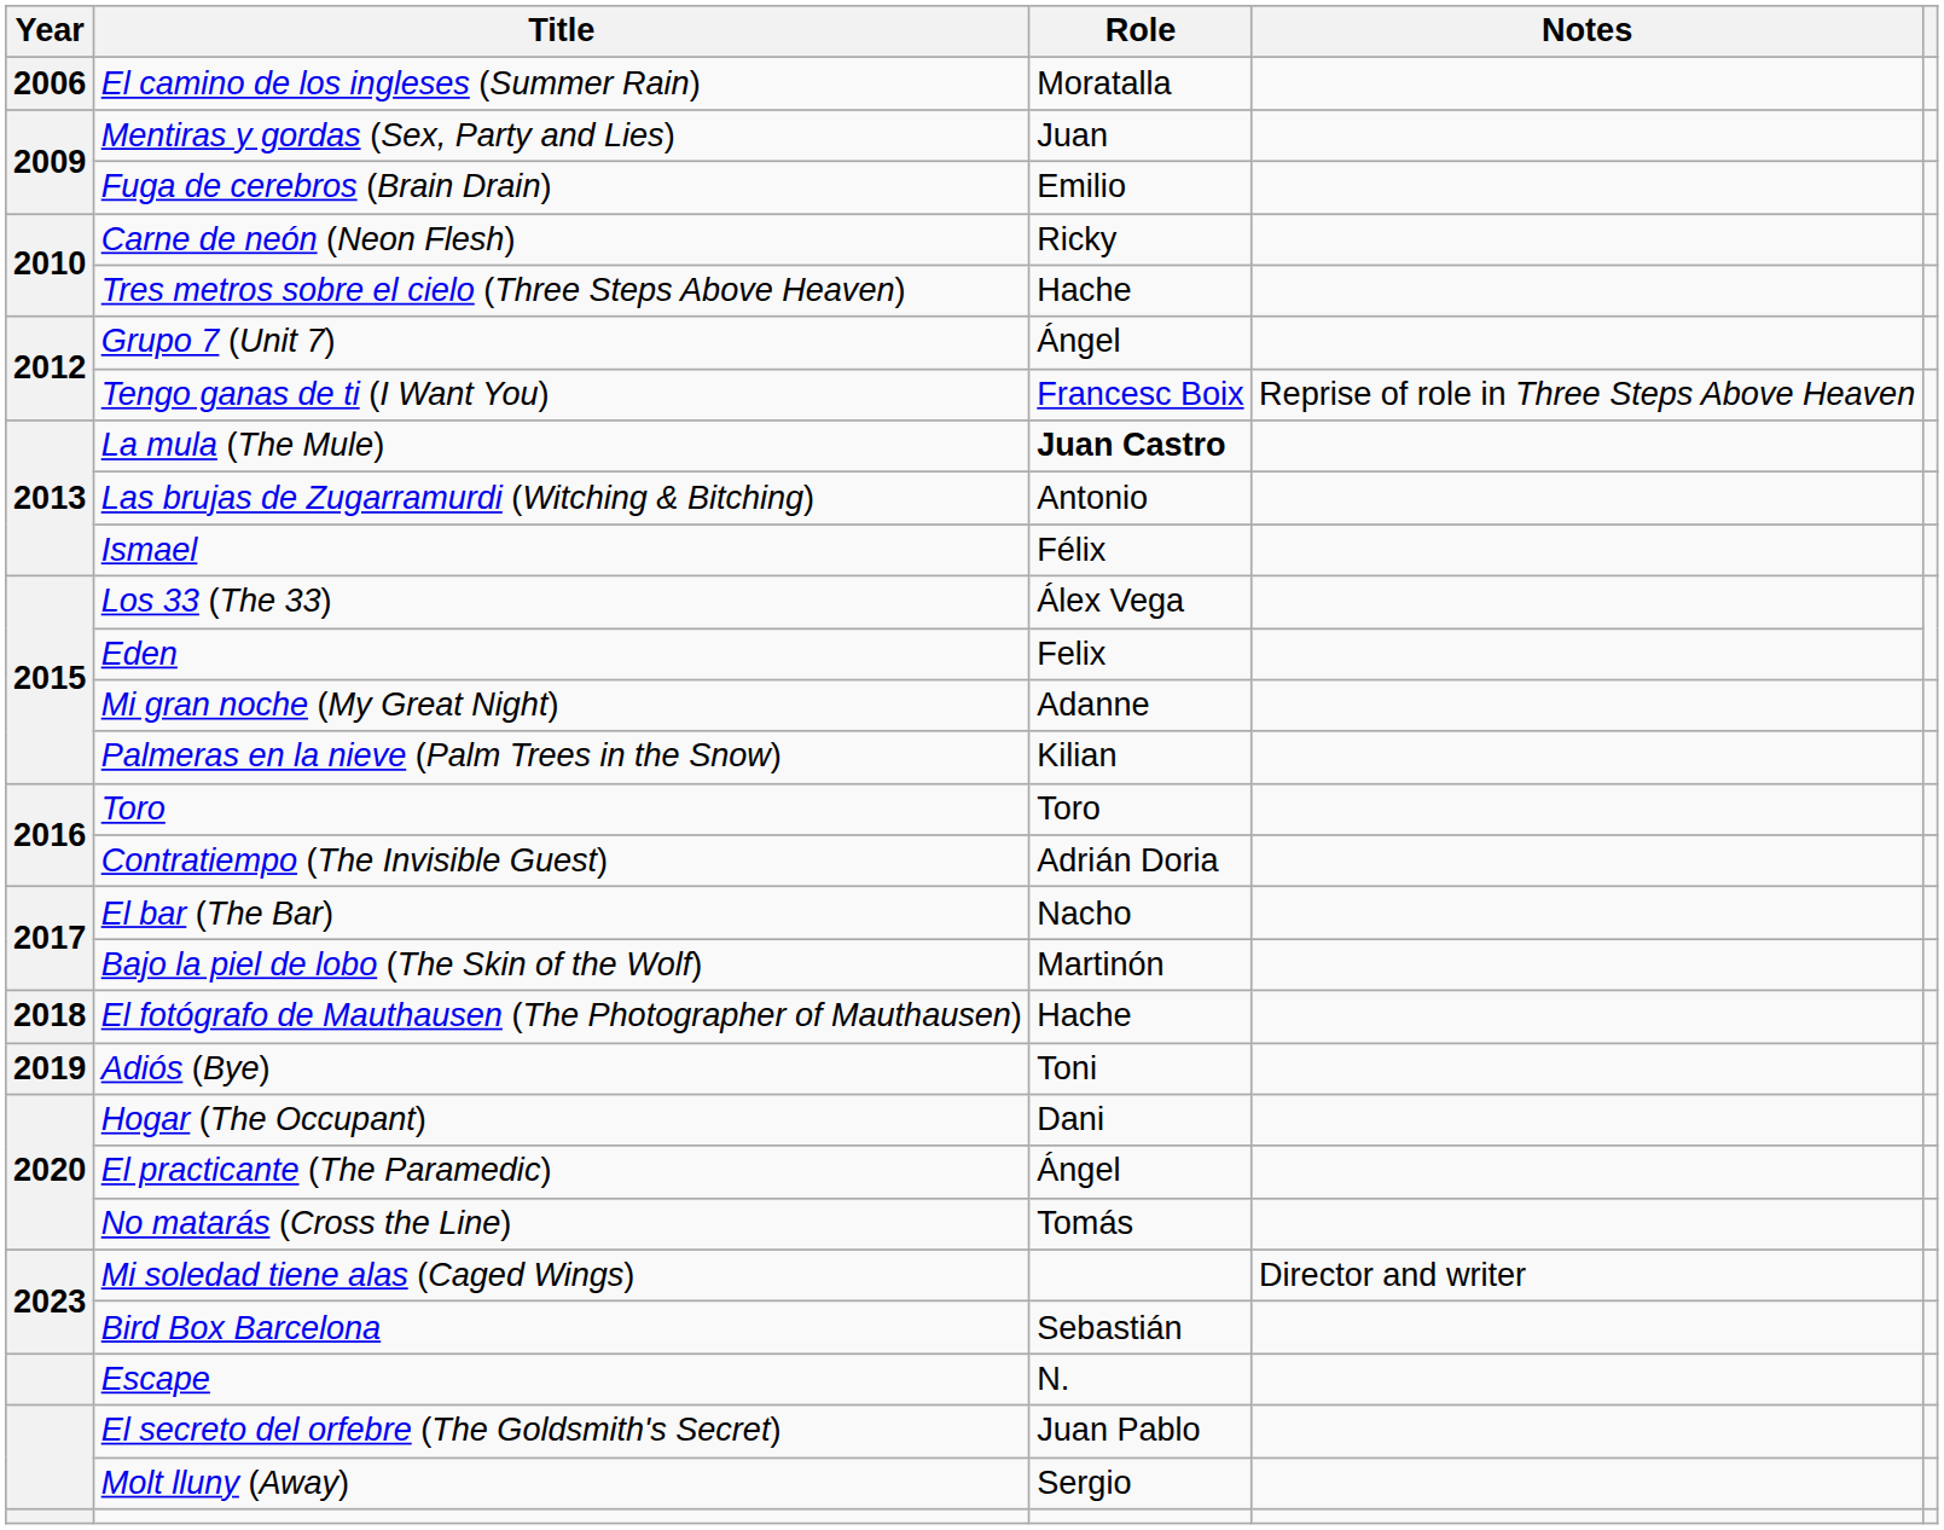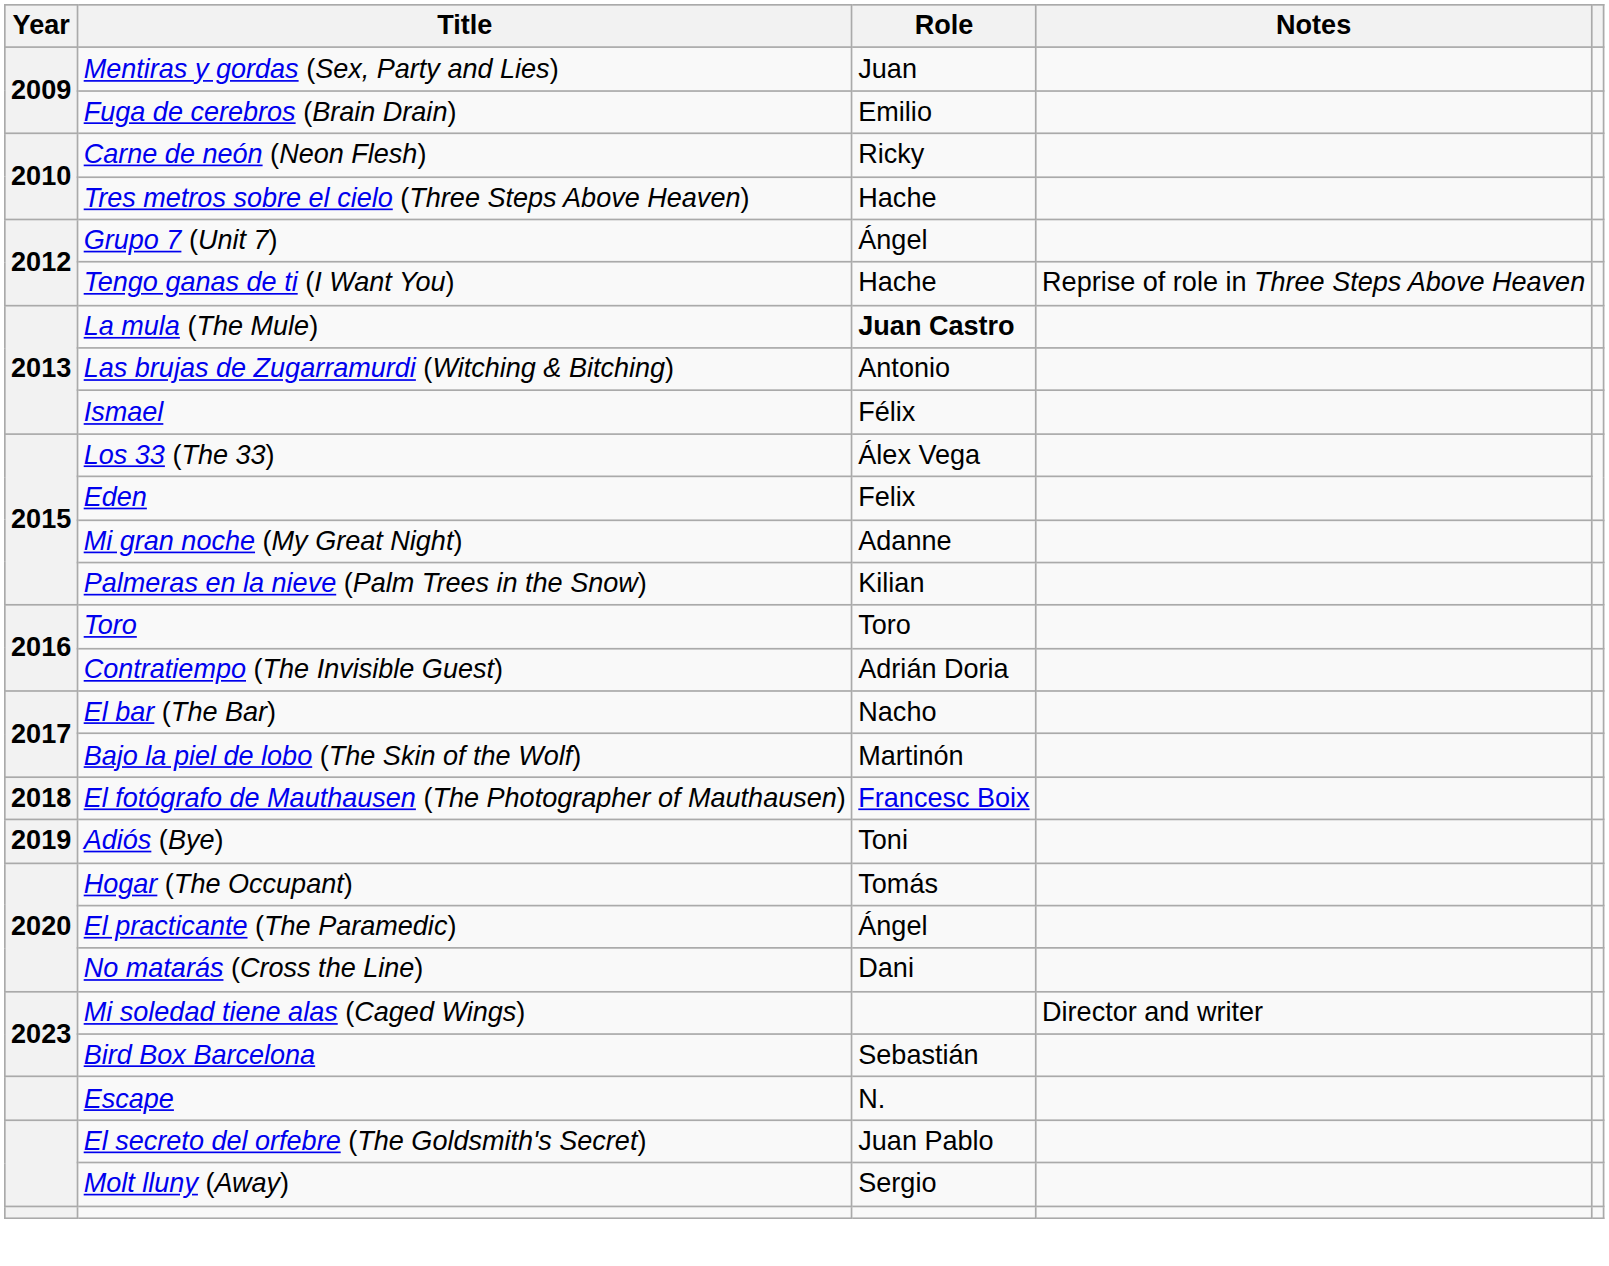 <table class="wikitable plainrowheaders">
 <tr>
 <th scope="col">Year</th>
 <th scope="col">Title</th>
 <th scope="col">Role</th>
 <th scope="col">Notes</th>
 <th scope="col"></th>
-</tr>
-<tr>
-<th scope="row">2006</th>
-<td><em><a href='#'>El camino de los ingleses</a></em> (<em>Summer Rain</em>)</td>
-<td>Moratalla</td>
-<td></td>
-<td align = "center"></td>
 </tr>
 <tr>
 <th rowspan="2" scope="row">2009</th>
 <td><em><a href='#'>Mentiras y gordas</a></em> (<em>Sex, Party and Lies</em>)</td>
 <td>Juan</td>
 <td></td>
 <td align = "center"></td>
 </tr>
 <tr>
 <td><em><a href='#'>Fuga de cerebros</a></em> (<em>Brain Drain</em>)</td>
 <td>Emilio</td>
 <td></td>
 <td align = "center"></td>
 </tr>
 <tr>
 <th rowspan="2" scope="row">2010</th>
 <td><em><a href='#'>Carne de neón</a></em> (<em>Neon Flesh</em>)</td>
 <td>Ricky</td>
 <td></td>
 <td align = "center"></td>
 </tr>
 <tr>
 <td><em><a href='#'>Tres metros sobre el cielo</a></em> (<em>Three Steps Above Heaven</em>)</td>
 <td>Hache</td>
 <td></td>
 <td align = "center"></td>
 </tr>
 <tr>
 <th rowspan="2" scope="row">2012</th>
 <td><em><a href='#'>Grupo 7</a></em> (<em>Unit 7</em>)</td>
 <td>Ángel</td>
 <td></td>
 <td align = "center"></td>
 </tr>
 <tr>
 <td><em><a href='#'>Tengo ganas de ti</a></em> (<em>I Want You</em>)</td>
-<td><a href='#'>Francesc Boix</a></td>
+<td>Hache</td>
 <td>Reprise of role in <em>Three Steps Above Heaven</em></td>
 <td align = "center"></td>
 </tr>
 <tr>
 <th rowspan="3" scope="row">2013</th>
 <td><em><a href='#'>La mula</a></em> (<em>The Mule</em>)</td>
 <td><strong>Juan Castro</strong></td>
 <td></td>
 <td align = "center"></td>
 </tr>
 <tr>
 <td><em><a href='#'>Las brujas de Zugarramurdi</a></em> (<em>Witching & Bitching</em>)</td>
 <td>Antonio</td>
 <td></td>
 <td align = "center"></td>
 </tr>
 <tr>
 <td><em><a href='#'>Ismael</a></em></td>
 <td>Félix</td>
 <td></td>
 <td align = "center"></td>
 </tr>
 <tr>
 <th rowspan="4" scope="row">2015</th>
 <td><em><a href='#'>Los 33</a></em> (<em>The 33</em>)</td>
 <td>Álex Vega</td>
 <td></td>
 </tr>
 <tr>
 <td><em><a href='#'>Eden</a></em></td>
 <td>Felix</td>
 <td></td>
 </tr>
 <tr>
 <td><em><a href='#'>Mi gran noche</a></em> (<em>My Great Night</em>)</td>
 <td>Adanne</td>
 <td></td>
 <td align = "center"></td>
 </tr>
 <tr>
 <td><em><a href='#'>Palmeras en la nieve</a></em> (<em>Palm Trees in the Snow</em>)</td>
 <td>Kilian</td>
 <td></td>
 <td align = "center"></td>
 </tr>
 <tr>
 <th rowspan="2" scope="row">2016</th>
 <td><em><a href='#'>Toro</a></em></td>
 <td>Toro</td>
 <td></td>
 <td align = "center"></td>
 </tr>
 <tr>
 <td><em><a href='#'>Contratiempo</a></em> (<em>The Invisible Guest</em>)</td>
 <td>Adrián Doria</td>
 <td></td>
 <td align = "center"></td>
 </tr>
 <tr>
 <th rowspan="2" scope="row">2017</th>
 <td><em><a href='#'>El bar</a></em> (<em>The Bar</em>)</td>
 <td>Nacho</td>
 <td></td>
 <td align = "center"></td>
 </tr>
 <tr>
 <td><em><a href='#'>Bajo la piel de lobo</a></em> (<em>The Skin of the Wolf</em>)</td>
 <td>Martinón</td>
 <td></td>
 <td align = "center"></td>
 </tr>
 <tr>
 <th scope="row">2018</th>
 <td><em><a href='#'>El fotógrafo de Mauthausen</a></em> (<em>The Photographer of Mauthausen</em>)</td>
-<td>Hache</td>
+<td><a href='#'>Francesc Boix</a></td>
 <td></td>
 <td align = "center"></td>
 </tr>
 <tr>
 <th scope="row">2019</th>
 <td><em><a href='#'>Adiós</a></em> (<em>Bye</em>)</td>
 <td>Toni</td>
 <td></td>
 <td align = "center"></td>
 </tr>
 <tr>
 <th rowspan="3" scope="row">2020</th>
 <td><em><a href='#'>Hogar</a></em> (<em>The Occupant</em>)</td>
-<td>Dani</td>
+<td>Tomás</td>
 <td></td>
 <td align = "center"></td>
 </tr>
 <tr>
 <td><em><a href='#'>El practicante</a></em> (<em>The Paramedic</em>)</td>
 <td>Ángel</td>
 <td></td>
 <td align = "center"></td>
 </tr>
 <tr>
 <td><em><a href='#'>No matarás</a></em> (<em>Cross the Line</em>)</td>
-<td>Tomás</td>
+<td>Dani</td>
 <td></td>
 <td align = "center"></td>
 </tr>
 <tr>
 <th rowspan = "2" scope="row">2023</th>
 <td><em><a href='#'>Mi soledad tiene alas</a></em> (<em>Caged Wings</em>)</td>
 <td></td>
 <td>Director and writer</td>
 <td></td>
 </tr>
 <tr>
 <td><em><a href='#'>Bird Box Barcelona</a></em></td>
 <td>Sebastián</td>
 <td></td>
 <td align = "center"></td>
 </tr>
 <tr>
 <th scope="row"></th>
 <td><em><a href='#'>Escape</a></em></td>
 <td>N.</td>
 <td></td>
 <td></td>
 </tr>
 <tr>
 <th scope="row" rowspan = "2"></th>
 <td><em><a href='#'>El secreto del orfebre</a></em> (<em>The Goldsmith's Secret</em>)</td>
 <td>Juan Pablo</td>
 <td></td>
 <td></td>
 </tr>
 <tr>
 <td><em><a href='#'>Molt lluny</a></em> (<em>Away</em>)</td>
 <td>Sergio</td>
 <td></td>
 <td></td>
 </tr>
 <tr>
 <th rowspan = "2" scope="row"></th>
 <td></td>
 <td></td>
 <td></td>
 <td></td>
 </tr>
 </table>
